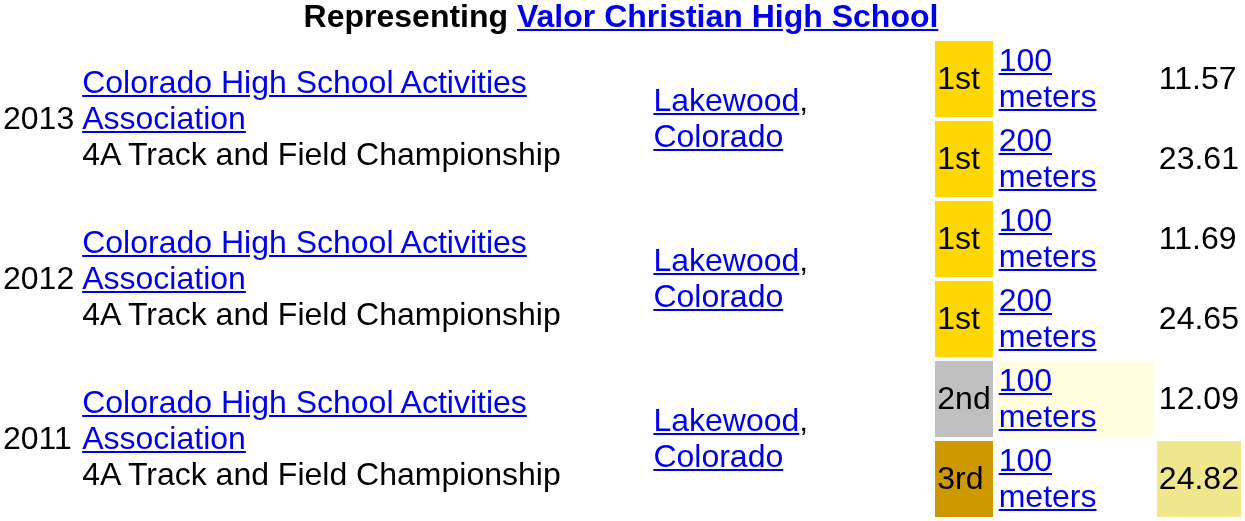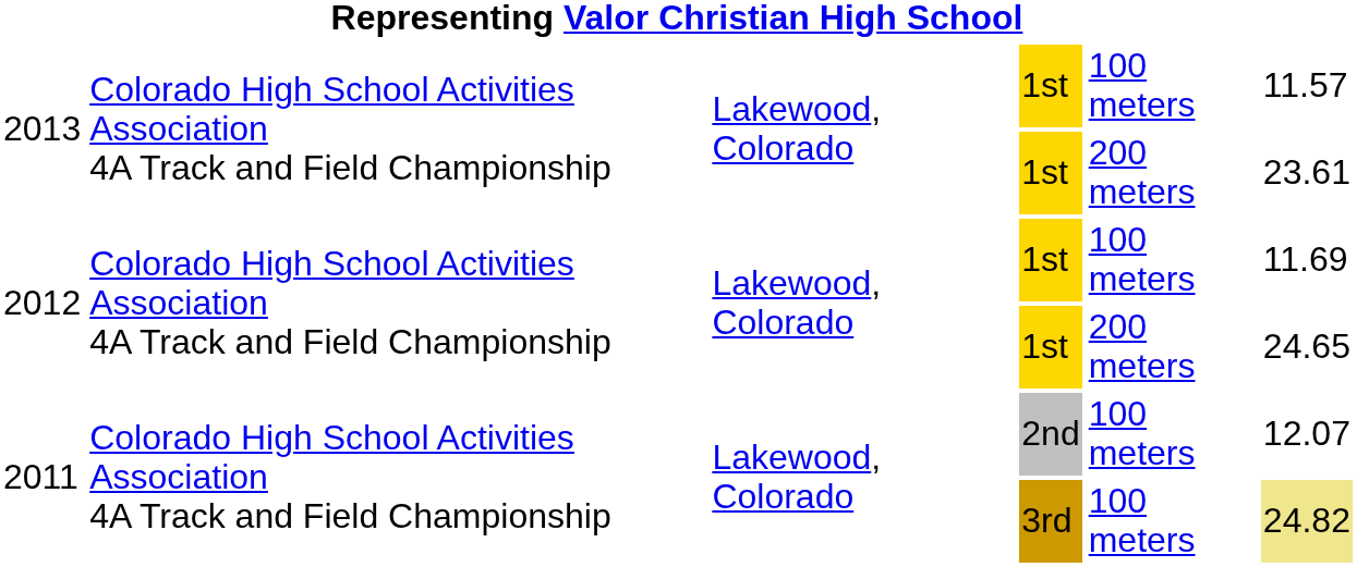 <table>
 <tr>
 <th colspan="6">Representing <a href='#'>Valor Christian High School</a></th>
 </tr>
 <tr>
 <td rowspan=2>2013</td>
 <td rowspan=2><a href='#'>Colorado High School Activities Association</a><br>4A Track and Field Championship</td>
 <td rowspan=2><a href='#'>Lakewood</a>, <a href='#'>Colorado</a></td>
 <td bgcolor=gold>1st</td>
 <td><a href='#'>100 meters</a></td>
 <td>11.57</td>
 </tr>
 <tr>
 <td bgcolor=gold>1st</td>
 <td><a href='#'>200 meters</a></td>
 <td>23.61</td>
 </tr>
 <tr>
 <td rowspan=2>2012</td>
 <td rowspan=2><a href='#'>Colorado High School Activities Association</a><br>4A Track and Field Championship</td>
 <td rowspan=2><a href='#'>Lakewood</a>, <a href='#'>Colorado</a></td>
 <td bgcolor=gold>1st</td>
 <td><a href='#'>100 meters</a></td>
 <td>11.69</td>
 </tr>
 <tr>
 <td bgcolor=gold>1st</td>
 <td><a href='#'>200 meters</a></td>
 <td>24.65</td>
 </tr>
 <tr>
 <td rowspan=2>2011</td>
 <td rowspan=2><a href='#'>Colorado High School Activities Association</a><br>4A Track and Field Championship</td>
 <td rowspan=2><a href='#'>Lakewood</a>, <a href='#'>Colorado</a></td>
 <td bgcolor=silver>2nd</td>
-<td style="background: lightyellow;"><a href='#'>100 meters</a></td>
-<td>12.09</td>
+<td><a href='#'>100 meters</a></td>
+<td>12.07</td>
 </tr>
 <tr>
 <td bgcolor=cc9900>3rd</td>
 <td><a href='#'>100 meters</a></td>
 <td style="background: khaki;">24.82</td>
 </tr>
 </table>
